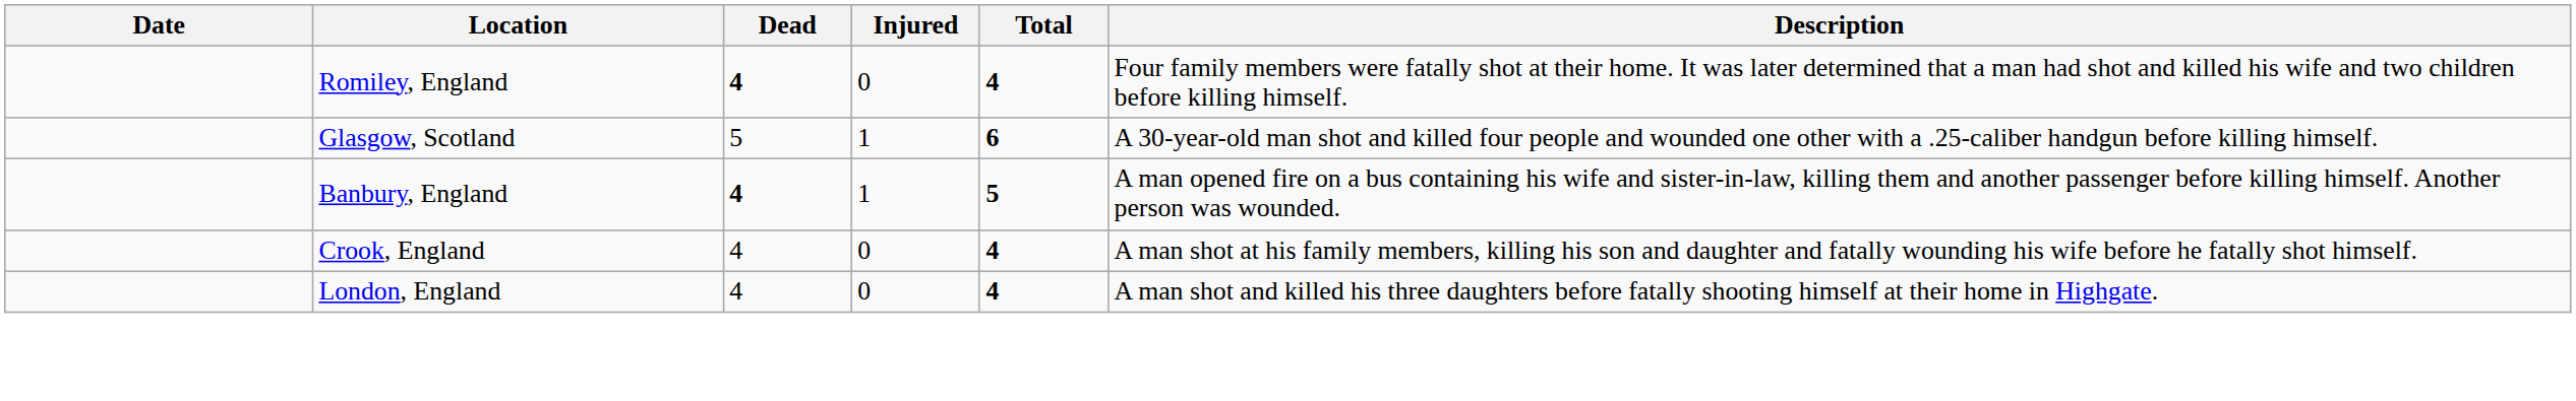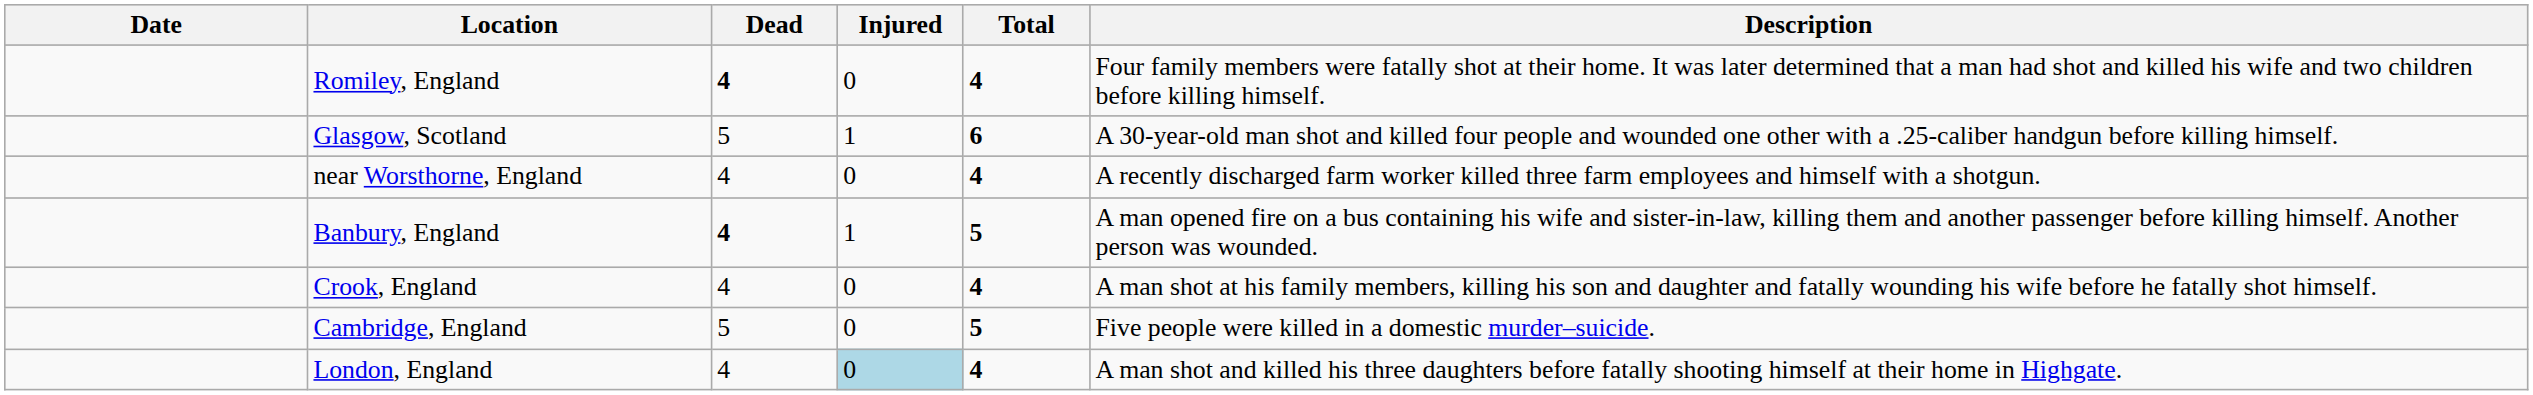 <table class="wikitable sortable mw-datatable">
 <tr>
 <th width=12%>Date</th>
 <th width=16%>Location</th>
 <th width=5%>Dead</th>
 <th width=5%>Injured</th>
 <th width=5%>Total</th>
 <th width=60%>Description</th>
 </tr>
 <tr>
 <td></td>
 <td><a href='#'>Romiley</a>, England</td>
 <td><strong>4</strong></td>
 <td>0</td>
 <td><strong>4</strong></td>
 <td>Four family members were fatally shot at their home. It was later determined that a man had shot and killed his wife and two children before killing himself.</td>
 </tr>
 <tr>
 <td></td>
 <td><a href='#'>Glasgow</a>, Scotland</td>
 <td>5</td>
 <td>1</td>
 <td><strong>6</strong></td>
 <td>A 30-year-old man shot and killed four people and wounded one other with a .25-caliber handgun before killing himself.</td>
 </tr>
 <tr>
 <td></td>
+<td>near <a href='#'>Worsthorne</a>, England</td>
+<td>4</td>
+<td>0</td>
+<td><strong>4</strong></td>
+<td>A recently discharged farm worker killed three farm employees and himself with a shotgun.</td>
+</tr>
+<tr>
+<td></td>
 <td><a href='#'>Banbury</a>, England</td>
 <td><strong>4</strong></td>
 <td>1</td>
 <td><strong>5</strong></td>
 <td>A man opened fire on a bus containing his wife and sister-in-law, killing them and another passenger before killing himself. Another person was wounded.</td>
 </tr>
 <tr>
 <td></td>
 <td><a href='#'>Crook</a>, England</td>
 <td>4</td>
 <td>0</td>
 <td><strong>4</strong></td>
 <td>A man shot at his family members, killing his son and daughter and fatally wounding his wife before he fatally shot himself.</td>
 </tr>
 <tr>
 <td></td>
+<td><a href='#'>Cambridge</a>, England</td>
+<td>5</td>
+<td>0</td>
+<td><strong>5</strong></td>
+<td>Five people were killed in a domestic <a href='#'>murder–suicide</a>.</td>
+</tr>
+<tr>
+<td></td>
 <td><a href='#'>London</a>, England</td>
 <td>4</td>
-<td>0</td>
+<td style="background: lightblue;">0</td>
 <td><strong>4</strong></td>
 <td>A man shot and killed his three daughters before fatally shooting himself at their home in <a href='#'>Highgate</a>.</td>
 </tr>
 </table>
